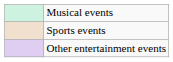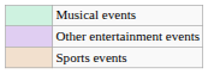 <table class="wikitable">
 <tr>
 <td style="width:50px; background:#cef2e0;"></td>
 <td>Musical events</td>
 </tr>
 <tr>
+<td style="width:50px; background:#e0cef2;"></td>
+<td>Other entertainment events</td>
+</tr>
+<tr>
 <td style="width:50px; background:#f2e0ce;"></td>
 <td>Sports events</td>
 </tr>
-<tr>
-<td style="width:50px; background:#e0cef2;"></td>
-<td>Other entertainment events</td>
-</tr>
 </table>
